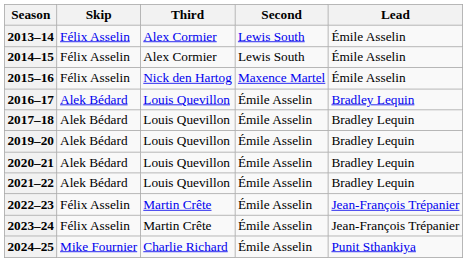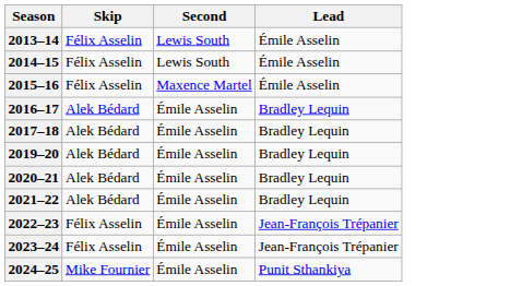 <table class="wikitable">
 <tr>
 <th scope="col">Season</th>
 <th scope="col">Skip</th>
-<th scope="col">Third</th>
 <th scope="col">Second</th>
 <th scope="col">Lead</th>
 </tr>
 <tr>
 <th scope="row">2013–14</th>
 <td><a href='#'>Félix Asselin</a></td>
-<td><a href='#'>Alex Cormier</a></td>
 <td><a href='#'>Lewis South</a></td>
 <td>Émile Asselin</td>
 </tr>
 <tr>
 <th scope="row">2014–15</th>
 <td>Félix Asselin</td>
-<td>Alex Cormier</td>
 <td>Lewis South</td>
 <td>Émile Asselin</td>
 </tr>
 <tr>
 <th scope="row">2015–16</th>
 <td>Félix Asselin</td>
-<td><a href='#'>Nick den Hartog</a></td>
 <td><a href='#'>Maxence Martel</a></td>
 <td>Émile Asselin</td>
 </tr>
 <tr>
 <th scope="row">2016–17</th>
 <td><a href='#'>Alek Bédard</a></td>
-<td><a href='#'>Louis Quevillon</a></td>
 <td>Émile Asselin</td>
 <td><a href='#'>Bradley Lequin</a></td>
 </tr>
 <tr>
 <th scope="row">2017–18</th>
 <td>Alek Bédard</td>
-<td>Louis Quevillon</td>
 <td>Émile Asselin</td>
 <td>Bradley Lequin</td>
 </tr>
 <tr>
 <th scope="row">2019–20</th>
 <td>Alek Bédard</td>
-<td>Louis Quevillon</td>
 <td>Émile Asselin</td>
 <td>Bradley Lequin</td>
 </tr>
 <tr>
 <th scope="row">2020–21</th>
 <td>Alek Bédard</td>
-<td>Louis Quevillon</td>
 <td>Émile Asselin</td>
 <td>Bradley Lequin</td>
 </tr>
 <tr>
 <th scope="row">2021–22</th>
 <td>Alek Bédard</td>
-<td>Louis Quevillon</td>
 <td>Émile Asselin</td>
 <td>Bradley Lequin</td>
 </tr>
 <tr>
 <th scope="row">2022–23</th>
 <td>Félix Asselin</td>
-<td><a href='#'>Martin Crête</a></td>
 <td>Émile Asselin</td>
 <td><a href='#'>Jean-François Trépanier</a></td>
 </tr>
 <tr>
 <th scope="row">2023–24</th>
 <td>Félix Asselin</td>
-<td>Martin Crête</td>
 <td>Émile Asselin</td>
 <td>Jean-François Trépanier</td>
 </tr>
 <tr>
 <th scope="row">2024–25</th>
 <td><a href='#'>Mike Fournier</a></td>
-<td><a href='#'>Charlie Richard</a></td>
 <td>Émile Asselin</td>
 <td><a href='#'>Punit Sthankiya</a></td>
 </tr>
 </table>
